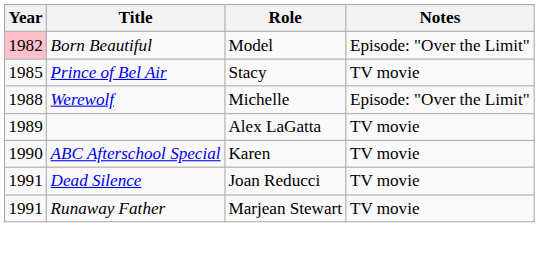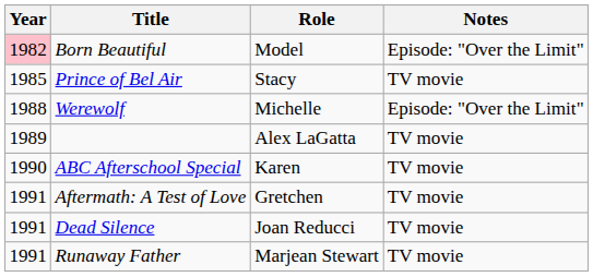 <table class="wikitable sortable">
 <tr>
 <th>Year</th>
 <th>Title</th>
 <th>Role</th>
 <th>Notes</th>
 </tr>
 <tr>
 <td style="background: pink;">1982</td>
 <td><em>Born Beautiful</em></td>
 <td>Model</td>
 <td>Episode: "Over the Limit"</td>
 </tr>
 <tr>
 <td>1985</td>
 <td><em><a href='#'>Prince of Bel Air</a></em></td>
 <td>Stacy</td>
 <td>TV movie</td>
 </tr>
 <tr>
 <td>1988</td>
 <td><em><a href='#'>Werewolf</a></em></td>
 <td>Michelle</td>
 <td>Episode: "Over the Limit"</td>
 </tr>
 <tr>
 <td>1989</td>
 <td><em></em></td>
 <td>Alex LaGatta</td>
 <td>TV movie</td>
 </tr>
 <tr>
 <td>1990</td>
 <td><em><a href='#'>ABC Afterschool Special</a></em></td>
 <td>Karen</td>
 <td>TV movie</td>
 </tr>
 <tr>
 <td>1991</td>
+<td><em>Aftermath: A Test of Love</em></td>
+<td>Gretchen</td>
+<td>TV movie</td>
+</tr>
+<tr>
+<td>1991</td>
 <td><em><a href='#'>Dead Silence</a></em></td>
 <td>Joan Reducci</td>
 <td>TV movie</td>
 </tr>
 <tr>
 <td>1991</td>
 <td><em>Runaway Father</em></td>
 <td>Marjean Stewart</td>
 <td>TV movie</td>
 </tr>
 </table>
